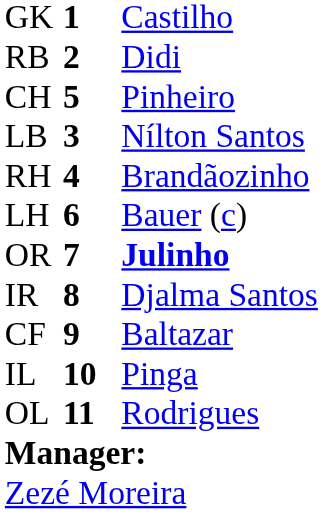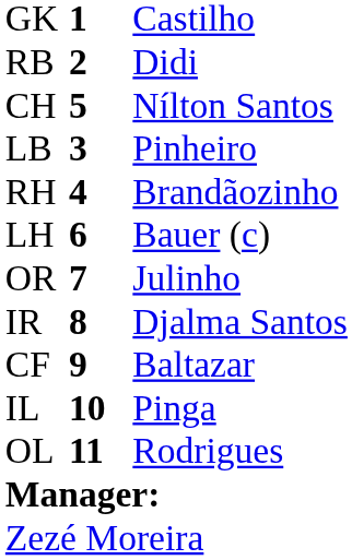 <table style="font-size:90%; margin:0.2em auto;" cellspacing="0" cellpadding="0">
 <tr>
 <th width=25></th>
 <th width=25></th>
 </tr>
 <tr>
 <td>GK</td>
 <td><strong>1</strong></td>
 <td><a href='#'>Castilho</a></td>
 </tr>
 <tr>
 <td>RB</td>
 <td><strong>2</strong></td>
 <td><a href='#'>Didi</a></td>
 </tr>
 <tr>
 <td>CH</td>
 <td><strong>5</strong></td>
-<td><a href='#'>Pinheiro</a></td>
+<td><a href='#'>Nílton Santos</a></td>
 </tr>
 <tr>
 <td>LB</td>
 <td><strong>3</strong></td>
-<td><a href='#'>Nílton Santos</a></td>
+<td><a href='#'>Pinheiro</a></td>
 </tr>
 <tr>
 <td>RH</td>
 <td><strong>4</strong></td>
 <td><a href='#'>Brandãozinho</a></td>
 </tr>
 <tr>
 <td>LH</td>
 <td><strong>6</strong></td>
 <td><a href='#'>Bauer</a> (<a href='#'>c</a>)</td>
 </tr>
 <tr>
 <td>OR</td>
 <td><strong>7</strong></td>
-<td><strong><a href='#'>Julinho</a></strong></td>
+<td><a href='#'>Julinho</a></td>
 </tr>
 <tr>
 <td>IR</td>
 <td><strong>8</strong></td>
 <td><a href='#'>Djalma Santos</a></td>
 </tr>
 <tr>
 <td>CF</td>
 <td><strong>9</strong></td>
 <td><a href='#'>Baltazar</a></td>
 </tr>
 <tr>
 <td>IL</td>
 <td><strong>10</strong></td>
 <td><a href='#'>Pinga</a></td>
 </tr>
 <tr>
 <td>OL</td>
 <td><strong>11</strong></td>
 <td><a href='#'>Rodrigues</a></td>
 </tr>
 <tr>
 <td colspan=3><strong>Manager:</strong></td>
 </tr>
 <tr>
 <td colspan=4> <a href='#'>Zezé Moreira</a></td>
 </tr>
 </table>
